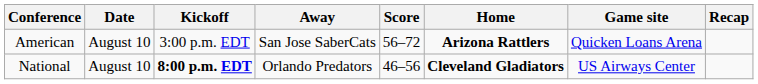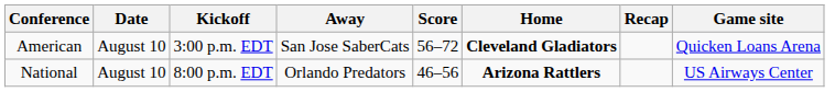 <table class="wikitable" style="font-size: 95%;">
 <tr>
 <th>Conference</th>
 <th>Date</th>
 <th>Kickoff</th>
 <th>Away</th>
 <th>Score</th>
 <th>Home</th>
+<th>Recap</th>
 <th>Game site</th>
-<th>Recap</th>
 </tr>
 <tr>
 <td align="center">American</td>
 <td align="center">August 10</td>
 <td align="center">3:00 p.m. <a href='#'>EDT</a></td>
 <td align="center">San Jose SaberCats</td>
 <td align="center">56–72</td>
-<td align="center"><strong>Arizona Rattlers</strong></td>
+<td align="center"><strong>Cleveland Gladiators</strong></td>
+<td align="center"></td>
 <td align="center"><a href='#'>Quicken Loans Arena</a></td>
-<td align="center"></td>
 </tr>
 <tr>
 <td align="center">National</td>
 <td align="center">August 10</td>
-<td align="center"><strong>8:00 p.m. <a href='#'>EDT</a></strong></td>
+<td align="center">8:00 p.m. <a href='#'>EDT</a></td>
 <td align="center">Orlando Predators</td>
 <td align="center">46–56</td>
-<td align="center"><strong>Cleveland Gladiators</strong></td>
+<td align="center"><strong>Arizona Rattlers</strong></td>
+<td align="center"></td>
 <td align="center"><a href='#'>US Airways Center</a></td>
-<td align="center"></td>
 </tr>
 </table>
